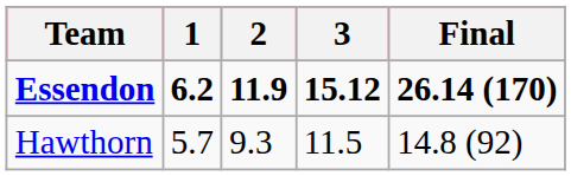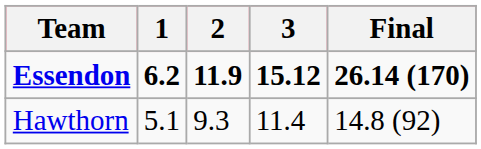 <table class="wikitable" | align="right">
 <tr style="background:#f03;">
 <th>Team</th>
 <th>1</th>
 <th>2</th>
 <th>3</th>
 <th>Final</th>
 </tr>
 <tr>
 <td><strong><a href='#'>Essendon</a></strong></td>
 <td><strong>6.2</strong></td>
 <td><strong>11.9</strong></td>
 <td><strong>15.12</strong></td>
 <td><strong>26.14 (170)</strong></td>
 </tr>
 <tr>
 <td><a href='#'>Hawthorn</a></td>
-<td>5.7</td>
+<td>5.1</td>
 <td>9.3</td>
-<td>11.5</td>
+<td>11.4</td>
 <td>14.8 (92)</td>
 </tr>
 </table>
